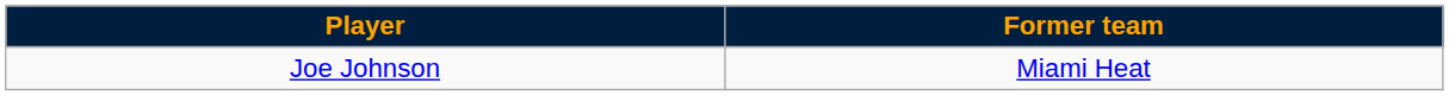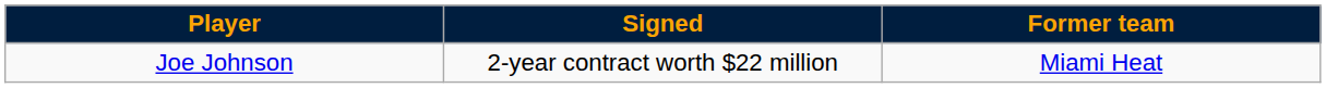 <table class="wikitable sortable sortable" style="text-align: center">
 <tr>
 <th style="background:#001e3f; color:#fca404" width="10%">Player</th>
+<th style="background:#001e3f; color:#fca404" width="10%">Signed</th>
 <th style="background:#001e3f; color:#fca404" width="10%">Former team</th>
 </tr>
 <tr style="text-align: center">
 <td><a href='#'>Joe Johnson</a></td>
+<td>2-year contract worth $22 million</td>
 <td><a href='#'>Miami Heat</a></td>
 </tr>
 </table>
